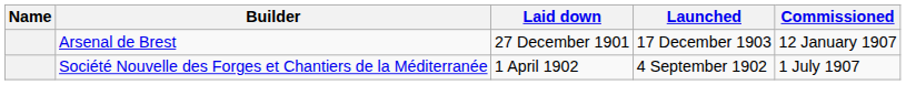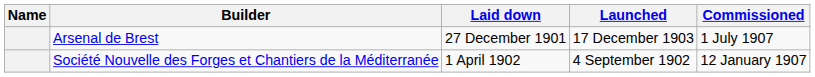 <table class="wikitable plainrowheaders">
 <tr>
 <th scope="col">Name</th>
 <th scope="col">Builder</th>
 <th scope="col"><a href='#'>Laid down</a></th>
 <th scope="col"><a href='#'>Launched</a></th>
 <th scope="col"><a href='#'>Commissioned</a></th>
 </tr>
 <tr>
 <th scope="row"></th>
 <td><a href='#'>Arsenal de Brest</a></td>
 <td>27 December 1901</td>
 <td>17 December 1903</td>
-<td>12 January 1907</td>
+<td>1 July 1907</td>
 </tr>
 <tr>
 <th scope="row"></th>
 <td><a href='#'>Société Nouvelle des Forges et Chantiers de la Méditerranée</a></td>
 <td>1 April 1902</td>
 <td>4 September 1902</td>
-<td>1 July 1907</td>
+<td>12 January 1907</td>
 </tr>
 </table>
